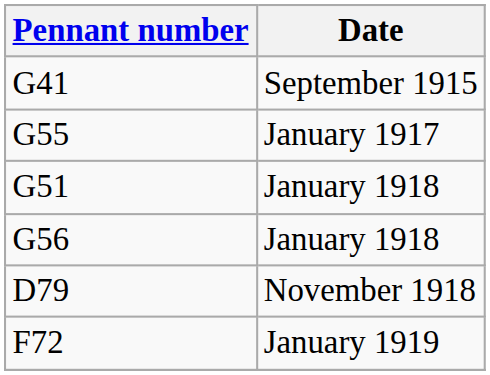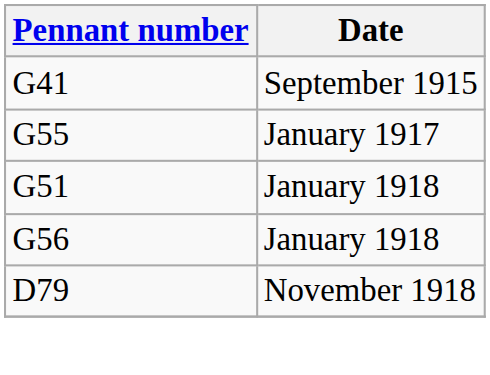 <table class="wikitable" style="text-align:left">
 <tr>
 <th><a href='#'>Pennant number</a></th>
 <th>Date</th>
 </tr>
 <tr>
 <td>G41</td>
 <td>September 1915</td>
 </tr>
 <tr>
 <td>G55</td>
 <td>January 1917</td>
 </tr>
 <tr>
 <td>G51</td>
 <td>January 1918</td>
 </tr>
 <tr>
 <td>G56</td>
 <td>January 1918</td>
 </tr>
 <tr>
 <td>D79</td>
 <td>November 1918</td>
 </tr>
 <tr>
-<td>F72</td>
-<td>January 1919</td>
-</tr>
-<tr>
 </tr>
 </table>
